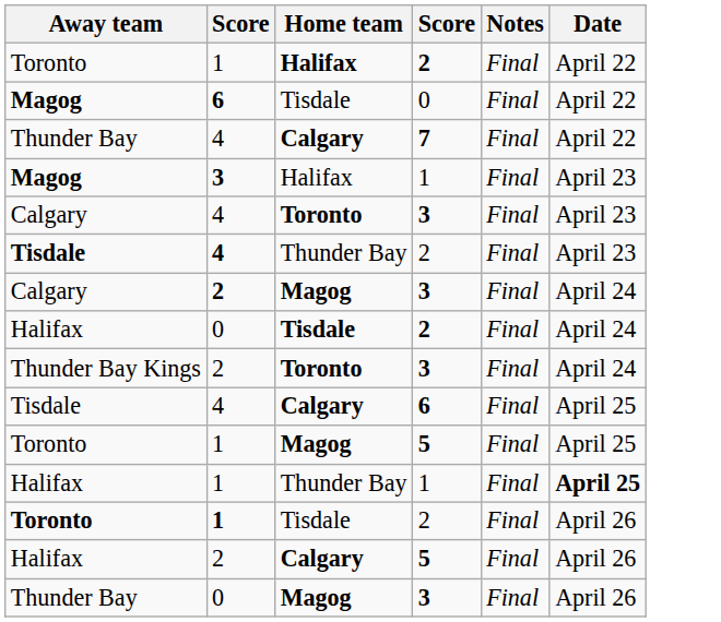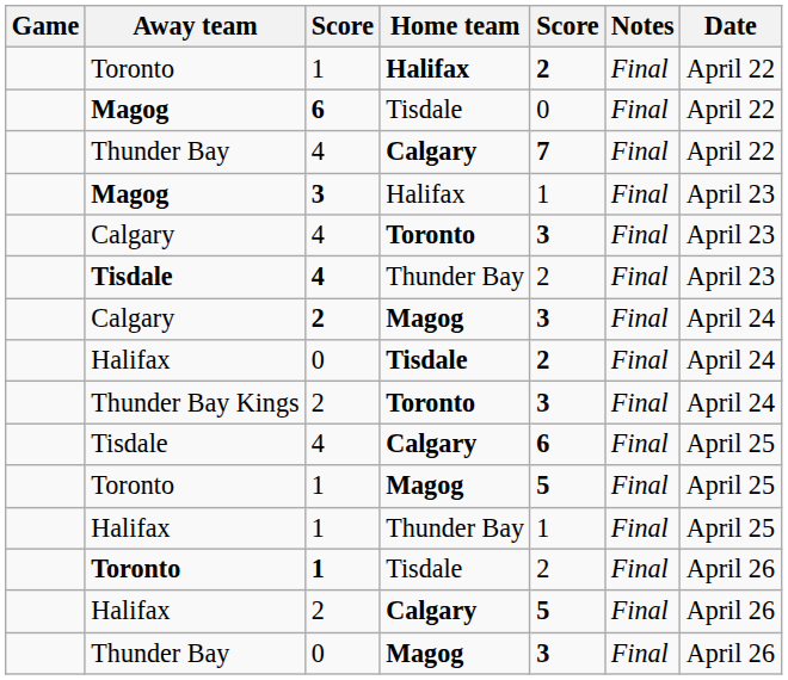 <table class="wikitable">
 <tr>
+<th>Game</th>
 <th>Away team</th>
 <th>Score</th>
 <th>Home team</th>
 <th>Score</th>
 <th>Notes</th>
 <th>Date</th>
 </tr>
 <tr>
+<td></td>
 <td>Toronto</td>
 <td>1</td>
 <td><strong>Halifax</strong></td>
 <td><strong>2</strong></td>
 <td><em>Final</em></td>
 <td>April 22</td>
 </tr>
 <tr>
+<td></td>
 <td><strong>Magog</strong></td>
 <td><strong>6</strong></td>
 <td>Tisdale</td>
 <td>0</td>
 <td><em>Final</em></td>
 <td>April 22</td>
 </tr>
 <tr>
+<td></td>
 <td>Thunder Bay</td>
 <td>4</td>
 <td><strong>Calgary</strong></td>
 <td><strong>7</strong></td>
 <td><em>Final</em></td>
 <td>April 22</td>
 </tr>
 <tr>
+<td></td>
 <td><strong>Magog</strong></td>
 <td><strong>3</strong></td>
 <td>Halifax</td>
 <td>1</td>
 <td><em>Final</em></td>
 <td>April 23</td>
 </tr>
 <tr>
+<td></td>
 <td>Calgary</td>
 <td>4</td>
 <td><strong>Toronto</strong></td>
 <td><strong>3</strong></td>
 <td><em>Final</em></td>
 <td>April 23</td>
 </tr>
 <tr>
+<td></td>
 <td><strong>Tisdale</strong></td>
 <td><strong>4</strong></td>
 <td>Thunder Bay</td>
 <td>2</td>
 <td><em>Final</em></td>
 <td>April 23</td>
 </tr>
 <tr>
+<td></td>
 <td>Calgary</td>
 <td><strong>2</strong></td>
 <td><strong>Magog</strong></td>
 <td><strong>3</strong></td>
 <td><em>Final</em></td>
 <td>April 24</td>
 </tr>
 <tr>
+<td></td>
 <td>Halifax</td>
 <td>0</td>
 <td><strong>Tisdale</strong></td>
 <td><strong>2</strong></td>
 <td><em>Final</em></td>
 <td>April 24</td>
 </tr>
 <tr>
+<td></td>
 <td>Thunder Bay Kings</td>
 <td>2</td>
 <td><strong>Toronto</strong></td>
 <td><strong>3</strong></td>
 <td><em>Final</em></td>
 <td>April 24</td>
 </tr>
 <tr>
+<td></td>
 <td>Tisdale</td>
 <td>4</td>
 <td><strong>Calgary</strong></td>
 <td><strong>6</strong></td>
 <td><em>Final</em></td>
 <td>April 25</td>
 </tr>
 <tr>
+<td></td>
 <td>Toronto</td>
 <td>1</td>
 <td><strong>Magog</strong></td>
 <td><strong>5</strong></td>
 <td><em>Final</em></td>
 <td>April 25</td>
 </tr>
 <tr>
+<td></td>
 <td>Halifax</td>
 <td>1</td>
 <td>Thunder Bay</td>
 <td>1</td>
 <td><em>Final</em></td>
-<td><strong>April 25</strong></td>
+<td>April 25</td>
 </tr>
 <tr>
+<td></td>
 <td><strong>Toronto</strong></td>
 <td><strong>1</strong></td>
 <td>Tisdale</td>
 <td>2</td>
 <td><em>Final</em></td>
 <td>April 26</td>
 </tr>
 <tr>
+<td></td>
 <td>Halifax</td>
 <td>2</td>
 <td><strong>Calgary</strong></td>
 <td><strong>5</strong></td>
 <td><em>Final</em></td>
 <td>April 26</td>
 </tr>
 <tr>
+<td></td>
 <td>Thunder Bay</td>
 <td>0</td>
 <td><strong>Magog</strong></td>
 <td><strong>3</strong></td>
 <td><em>Final</em></td>
 <td>April 26</td>
 </tr>
 </table>
